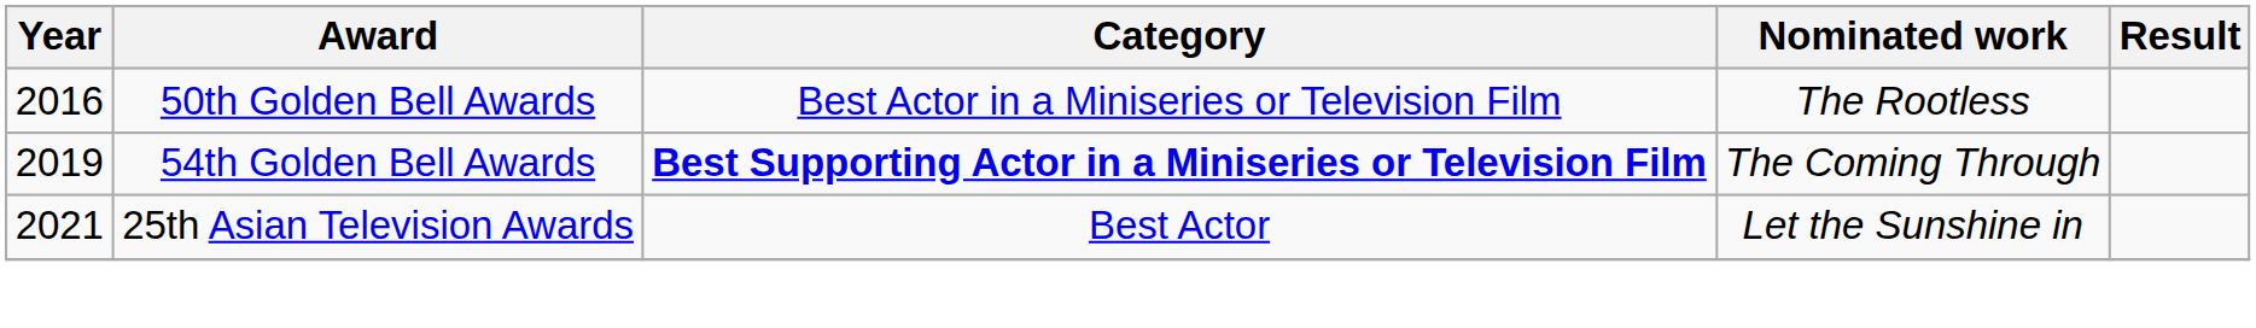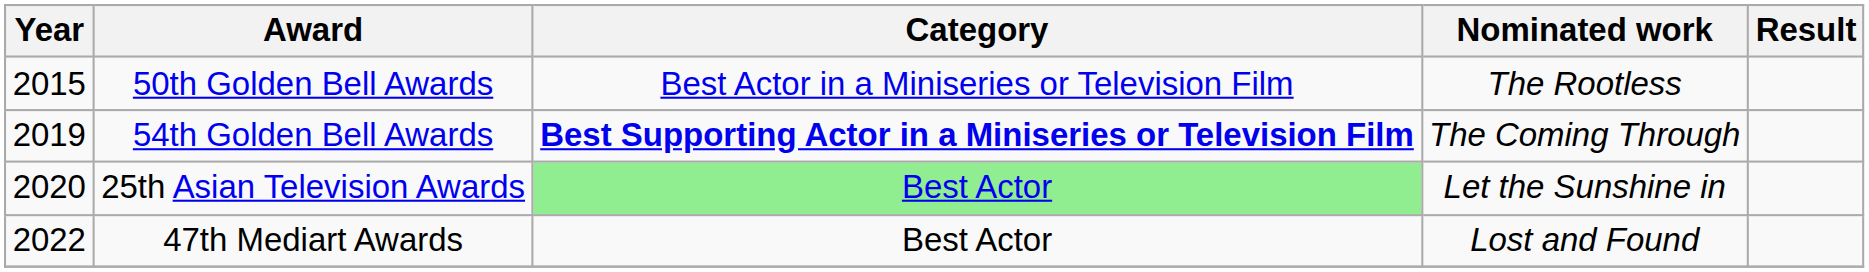 <table class="wikitable sortable plainrowheaders" style="text-align:center;">
 <tr>
 <th>Year</th>
 <th>Award</th>
 <th>Category</th>
 <th>Nominated work</th>
 <th>Result</th>
 </tr>
 <tr>
-<td>2016</td>
+<td>2015</td>
 <td><a href='#'>50th Golden Bell Awards</a></td>
 <td><a href='#'>Best Actor in a Miniseries or Television Film</a></td>
 <td><em>The Rootless</em></td>
 <td></td>
 </tr>
 <tr>
 <td>2019</td>
 <td><a href='#'>54th Golden Bell Awards</a></td>
 <td><strong><a href='#'>Best Supporting Actor in a Miniseries or Television Film</a></strong></td>
 <td><em>The Coming Through</em></td>
 <td></td>
 </tr>
 <tr>
-<td>2021</td>
+<td>2020</td>
 <td>25th <a href='#'>Asian Television Awards</a></td>
-<td><a href='#'>Best Actor</a></td>
+<td style="background: lightgreen;"><a href='#'>Best Actor</a></td>
 <td><em>Let the Sunshine in</em></td>
+<td></td>
+</tr>
+<tr>
+<td>2022</td>
+<td>47th Mediart Awards</td>
+<td>Best Actor</td>
+<td><em>Lost and Found</em></td>
 <td></td>
 </tr>
 <tr>
 </tr>
 </table>
